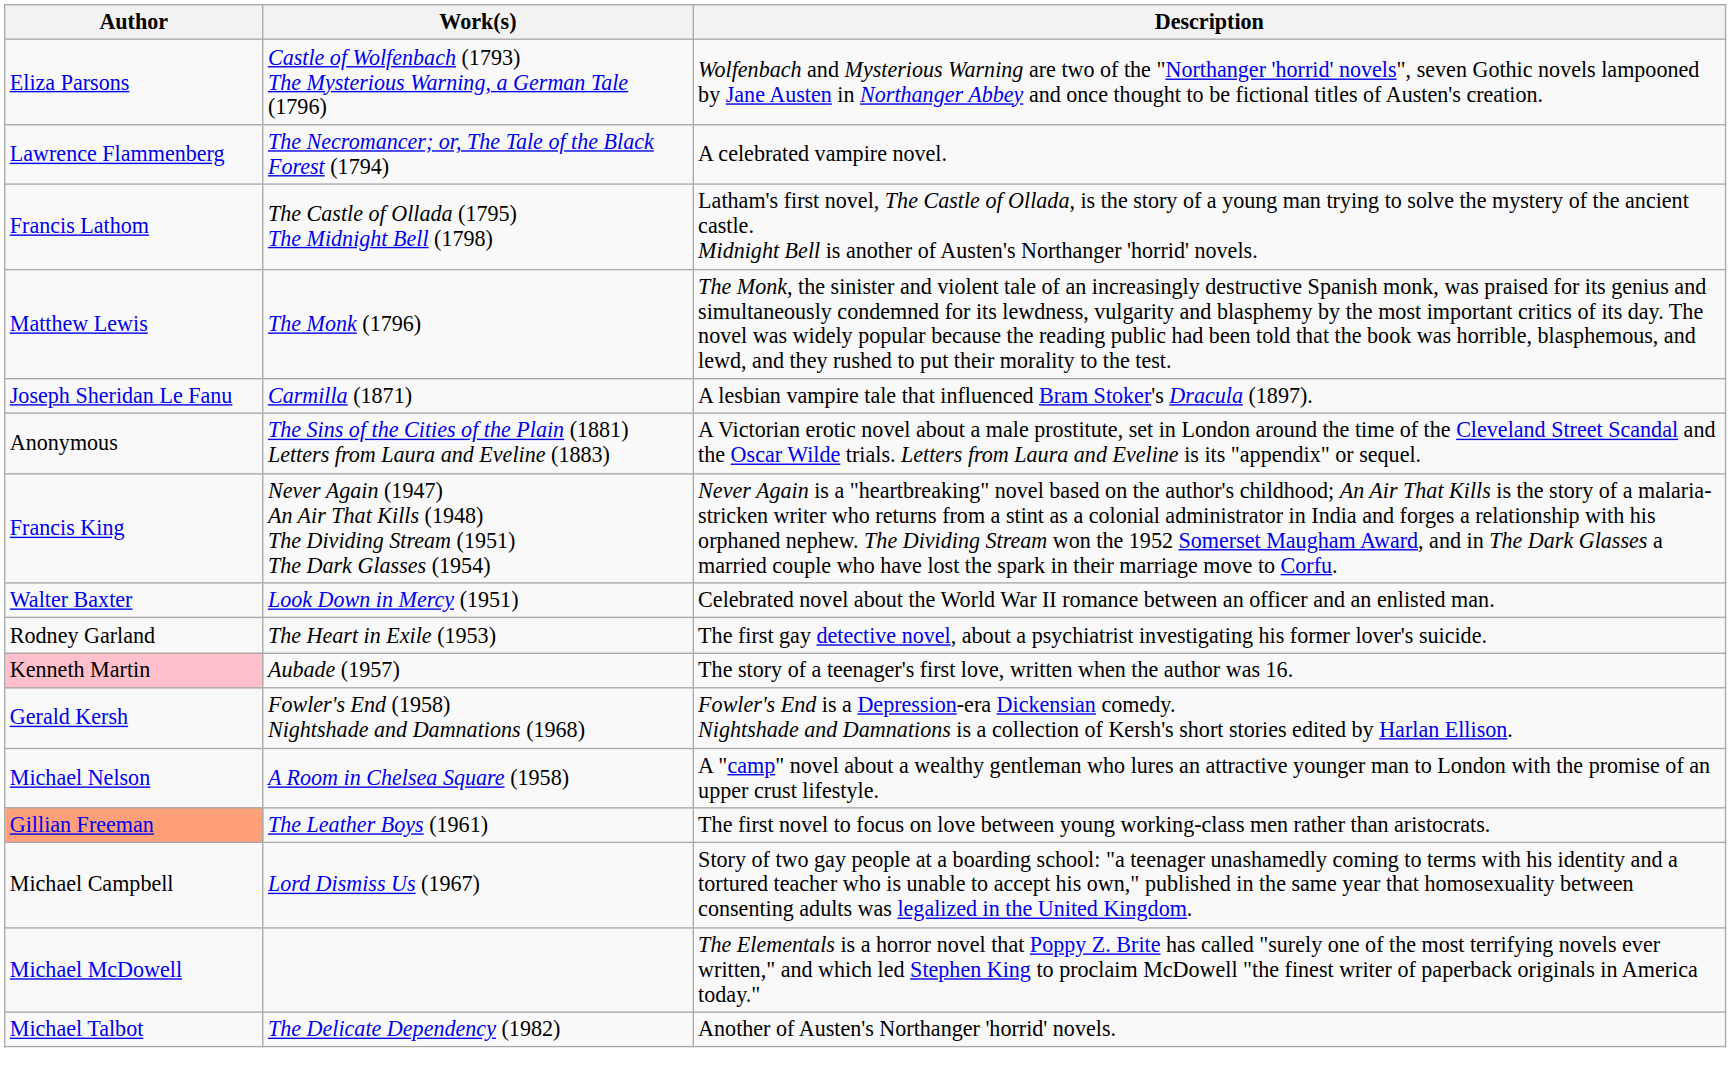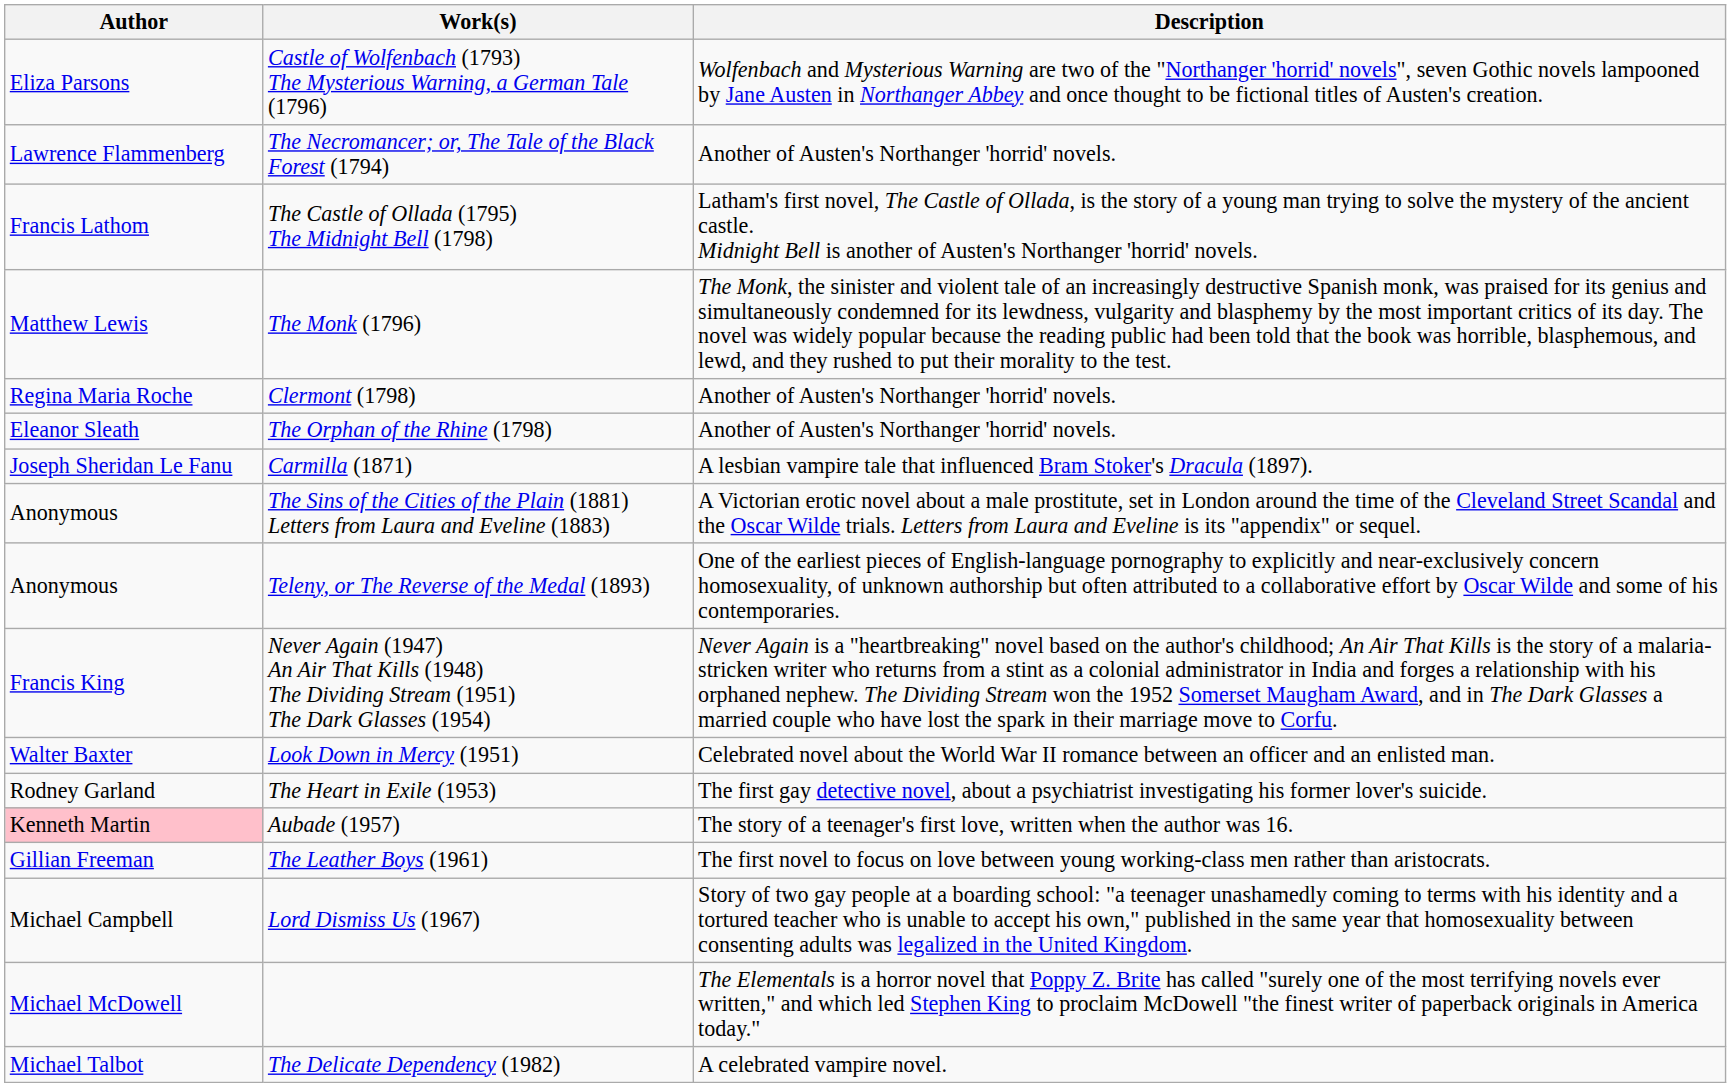 <table class="wikitable">
 <tr>
 <th>Author</th>
 <th>Work(s)</th>
 <th>Description</th>
 </tr>
 <tr>
 <td width="15%"><a href='#'>Eliza Parsons</a></td>
 <td width="25%"><em><a href='#'>Castle of Wolfenbach</a></em> (1793) <br> <em><a href='#'>The Mysterious Warning, a German Tale</a></em> (1796)</td>
 <td width="60%"><em>Wolfenbach</em> and <em>Mysterious Warning</em> are two of the "<a href='#'>Northanger 'horrid' novels</a>", seven Gothic novels lampooned by <a href='#'>Jane Austen</a> in <em><a href='#'>Northanger Abbey</a></em> and once thought to be fictional titles of Austen's creation.</td>
 </tr>
 <tr>
 <td><a href='#'>Lawrence Flammenberg</a></td>
 <td><em><a href='#'>The Necromancer; or, The Tale of the Black Forest</a></em> (1794)</td>
-<td>A celebrated vampire novel.</td>
+<td>Another of Austen's Northanger 'horrid' novels.</td>
 </tr>
 <tr>
 <td><a href='#'>Francis Lathom</a></td>
 <td><em>The Castle of Ollada</em> (1795) <br> <em><a href='#'>The Midnight Bell</a></em> (1798)</td>
 <td>Latham's first novel, <em>The Castle of Ollada</em>, is the story of a young man trying to solve the mystery of the ancient castle. <br> <em>Midnight Bell</em> is another of Austen's Northanger 'horrid' novels.</td>
 </tr>
 <tr>
 <td><a href='#'>Matthew Lewis</a></td>
 <td><em><a href='#'>The Monk</a></em> (1796)</td>
 <td><em>The Monk</em>, the sinister and violent tale of an increasingly destructive Spanish monk, was praised for its genius and simultaneously condemned for its lewdness, vulgarity and blasphemy by the most important critics of its day. The novel was widely popular because the reading public had been told that the book was horrible, blasphemous, and lewd, and they rushed to put their morality to the test.</td>
 </tr>
 <tr>
+<td><a href='#'>Regina Maria Roche</a></td>
+<td><em><a href='#'>Clermont</a></em> (1798)</td>
+<td>Another of Austen's Northanger 'horrid' novels.</td>
+</tr>
+<tr>
+<td><a href='#'>Eleanor Sleath</a></td>
+<td><em><a href='#'>The Orphan of the Rhine</a></em> (1798)</td>
+<td>Another of Austen's Northanger 'horrid' novels.</td>
+</tr>
+<tr>
 <td><a href='#'>Joseph Sheridan Le Fanu</a></td>
 <td><em><a href='#'>Carmilla</a></em> (1871)</td>
 <td>A lesbian vampire tale that influenced <a href='#'>Bram Stoker</a>'s <em><a href='#'>Dracula</a></em> (1897).</td>
 </tr>
 <tr>
 <td>Anonymous</td>
 <td><em><a href='#'>The Sins of the Cities of the Plain</a></em> (1881)<br><em>Letters from Laura and Eveline</em> (1883)</td>
 <td>A Victorian erotic novel about a male prostitute, set in London around the time of the <a href='#'>Cleveland Street Scandal</a> and the <a href='#'>Oscar Wilde</a> trials. <em>Letters from Laura and Eveline</em> is its "appendix" or sequel.</td>
+</tr>
+<tr>
+<td>Anonymous</td>
+<td><em><a href='#'>Teleny, or The Reverse of the Medal</a></em> (1893)</td>
+<td>One of the earliest pieces of English-language pornography to explicitly and near-exclusively concern homosexuality, of unknown authorship but often attributed to a collaborative effort by <a href='#'>Oscar Wilde</a> and some of his contemporaries.</td>
 </tr>
 <tr>
 <td><a href='#'>Francis King</a></td>
 <td><em>Never Again</em> (1947) <br> <em>An Air That Kills</em> (1948) <br> <em>The Dividing Stream</em> (1951) <br> <em>The Dark Glasses</em> (1954)</td>
 <td><em>Never Again</em> is a "heartbreaking" novel based on the author's childhood; <em>An Air That Kills</em> is the story of a malaria-stricken writer who returns from a stint as a colonial administrator in India and forges a relationship with his orphaned nephew. <em>The Dividing Stream</em> won the 1952 <a href='#'>Somerset Maugham Award</a>, and in <em>The Dark Glasses</em> a married couple who have lost the spark in their marriage move to <a href='#'>Corfu</a>.</td>
 </tr>
 <tr>
 <td><a href='#'>Walter Baxter</a></td>
 <td><em><a href='#'>Look Down in Mercy</a></em> (1951)</td>
 <td>Celebrated novel about the World War II romance between an officer and an enlisted man.</td>
 </tr>
 <tr>
 <td>Rodney Garland</td>
 <td><em>The Heart in Exile</em> (1953)</td>
 <td>The first gay <a href='#'>detective novel</a>, about a psychiatrist investigating his former lover's suicide.</td>
 </tr>
 <tr>
 <td style="background: pink;">Kenneth Martin</td>
 <td><em>Aubade</em> (1957)</td>
 <td>The story of a teenager's first love, written when the author was 16.</td>
 </tr>
 <tr>
-<td><a href='#'>Gerald Kersh</a></td>
-<td><em>Fowler's End</em> (1958) <br> <em>Nightshade and Damnations</em> (1968)</td>
-<td><em>Fowler's End</em> is a <a href='#'>Depression</a>-era <a href='#'>Dickensian</a> comedy. <br> <em>Nightshade and Damnations</em> is a collection of Kersh's short stories edited by <a href='#'>Harlan Ellison</a>.</td>
-</tr>
-<tr>
-<td><a href='#'>Michael Nelson</a></td>
-<td><em><a href='#'>A Room in Chelsea Square</a></em> (1958)</td>
-<td>A "<a href='#'>camp</a>" novel about a wealthy gentleman who lures an attractive younger man to London with the promise of an upper crust lifestyle.</td>
-</tr>
-<tr>
-<td style="background: lightsalmon;"><a href='#'>Gillian Freeman</a></td>
+<td><a href='#'>Gillian Freeman</a></td>
 <td><em><a href='#'>The Leather Boys</a></em> (1961)</td>
 <td>The first novel to focus on love between young working-class men rather than aristocrats.</td>
 </tr>
 <tr>
 <td>Michael Campbell</td>
 <td><em><a href='#'>Lord Dismiss Us</a></em> (1967)</td>
 <td>Story of two gay people at a boarding school: "a teenager unashamedly coming to terms with his identity and a tortured teacher who is unable to accept his own," published in the same year that homosexuality between consenting adults was <a href='#'>legalized in the United Kingdom</a>.</td>
 </tr>
 <tr>
 <td><a href='#'>Michael McDowell</a></td>
 <td></td>
 <td><em>The Elementals</em> is a horror novel that <a href='#'>Poppy Z. Brite</a> has called "surely one of the most terrifying novels ever written," and which led <a href='#'>Stephen King</a> to proclaim McDowell "the finest writer of paperback originals in America today."</td>
 </tr>
 <tr>
 <td><a href='#'>Michael Talbot</a></td>
 <td><em><a href='#'>The Delicate Dependency</a></em> (1982)</td>
-<td>Another of Austen's Northanger 'horrid' novels.</td>
+<td>A celebrated vampire novel.</td>
 </tr>
 </table>
